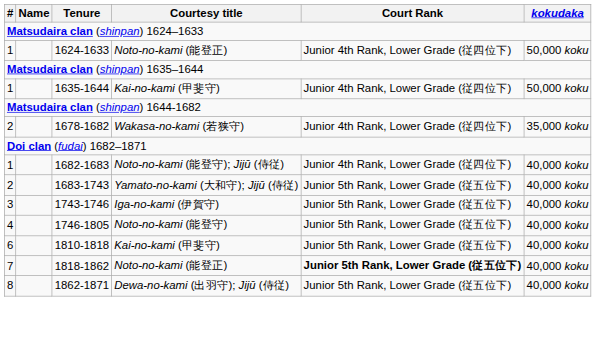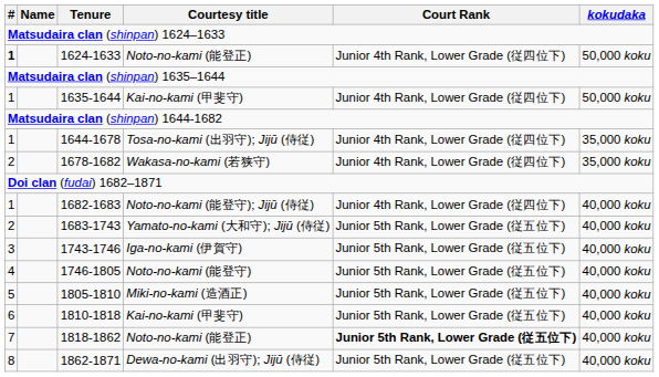 <table class=wikitable>
 <tr>
 <th>#</th>
 <th>Name</th>
 <th>Tenure</th>
 <th>Courtesy title</th>
 <th>Court Rank</th>
 <th><em><a href='#'>kokudaka</a></em></th>
 </tr>
 <tr>
 <td colspan=6> <strong><a href='#'>Matsudaira clan</a></strong> (<em><a href='#'>shinpan</a></em>) 1624–1633 </td>
 </tr>
 <tr>
-<td>1</td>
+<td><strong>1</strong></td>
 <td></td>
 <td>1624-1633</td>
 <td><em>Noto-no-kami</em> (能登正)</td>
 <td>Junior 4th Rank, Lower Grade (従四位下)</td>
 <td>50,000 <em>koku</em></td>
 </tr>
 <tr>
 <td colspan=6> <strong><a href='#'>Matsudaira clan</a></strong> (<em><a href='#'>shinpan</a></em>) 1635–1644</td>
 </tr>
 <tr>
 <td>1</td>
 <td></td>
 <td>1635-1644</td>
 <td><em>Kai-no-kami</em> (甲斐守)</td>
 <td>Junior 4th Rank, Lower Grade (従四位下)</td>
 <td>50,000 <em>koku</em></td>
 </tr>
 <tr>
 <td colspan=6> <strong><a href='#'>Matsudaira clan</a></strong> (<em><a href='#'>shinpan</a></em>) 1644-1682</td>
+</tr>
+<tr>
+<td>1</td>
+<td></td>
+<td>1644-1678</td>
+<td><em>Tosa-no-kami</em> (出羽守); <em>Jijū</em> (侍従)</td>
+<td>Junior 4th Rank, Lower Grade (従四位下)</td>
+<td>35,000 <em>koku</em></td>
 </tr>
 <tr>
 <td>2</td>
 <td></td>
 <td>1678-1682</td>
 <td><em>Wakasa-no-kami</em> (若狭守)</td>
 <td>Junior 4th Rank, Lower Grade (従四位下)</td>
 <td>35,000 <em>koku</em></td>
 </tr>
 <tr>
 <td colspan=6> <strong><a href='#'>Doi clan</a></strong> (<em><a href='#'>fudai</a></em>) 1682–1871</td>
 </tr>
 <tr>
 <td>1</td>
 <td></td>
 <td>1682-1683</td>
 <td><em>Noto-no-kami</em> (能登守); <em>Jijū</em> (侍従)</td>
 <td>Junior 4th Rank, Lower Grade (従四位下)</td>
 <td>40,000 <em>koku</em></td>
 </tr>
 <tr>
 <td>2</td>
 <td></td>
 <td>1683-1743</td>
 <td><em>Yamato-no-kami</em> (大和守); <em>Jijū</em> (侍従)</td>
 <td>Junior 5th Rank, Lower Grade (従五位下)</td>
 <td>40,000 <em>koku</em></td>
 </tr>
 <tr>
 <td>3</td>
 <td></td>
 <td>1743-1746</td>
 <td><em>Iga-no-kami</em> (伊賀守)</td>
 <td>Junior 5th Rank, Lower Grade (従五位下)</td>
 <td>40,000 <em>koku</em></td>
 </tr>
 <tr>
 <td>4</td>
 <td></td>
 <td>1746-1805</td>
 <td><em>Noto-no-kami</em> (能登守)</td>
 <td>Junior 5th Rank, Lower Grade (従五位下)</td>
 <td>40,000 <em>koku</em></td>
 </tr>
 <tr>
+<td>5</td>
+<td></td>
+<td>1805-1810</td>
+<td><em>Miki-no-kami</em> (造酒正)</td>
+<td>Junior 5th Rank, Lower Grade (従五位下)</td>
+<td>40,000 <em>koku</em></td>
+</tr>
+<tr>
 <td>6</td>
 <td></td>
 <td>1810-1818</td>
 <td><em>Kai-no-kami</em> (甲斐守)</td>
 <td>Junior 5th Rank, Lower Grade (従五位下)</td>
 <td>40,000 <em>koku</em></td>
 </tr>
 <tr>
 <td>7</td>
 <td></td>
 <td>1818-1862</td>
 <td><em>Noto-no-kami</em> (能登正)</td>
 <td><strong>Junior 5th Rank, Lower Grade (従五位下)</strong></td>
 <td>40,000 <em>koku</em></td>
 </tr>
 <tr>
 <td>8</td>
 <td></td>
 <td>1862-1871</td>
 <td><em>Dewa-no-kami</em> (出羽守); <em>Jijū</em> (侍従)</td>
 <td>Junior 5th Rank, Lower Grade (従五位下)</td>
 <td>40,000 <em>koku</em></td>
 </tr>
 </table>
